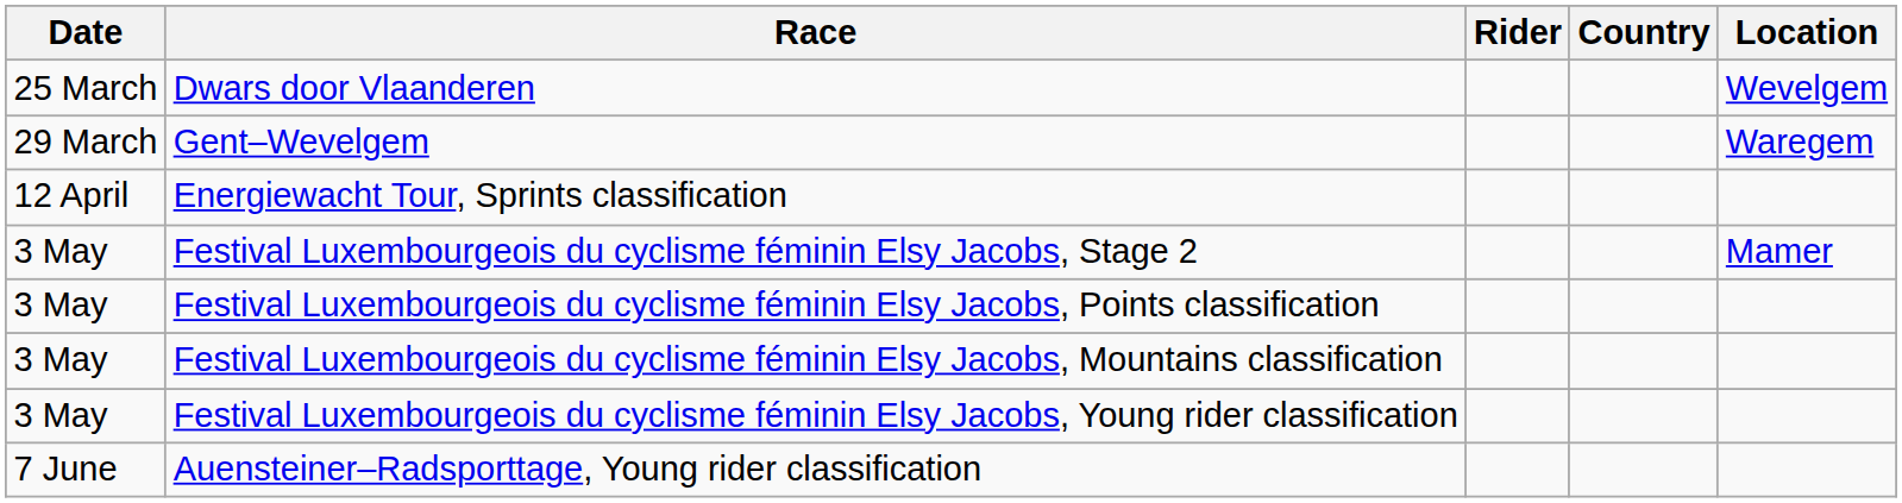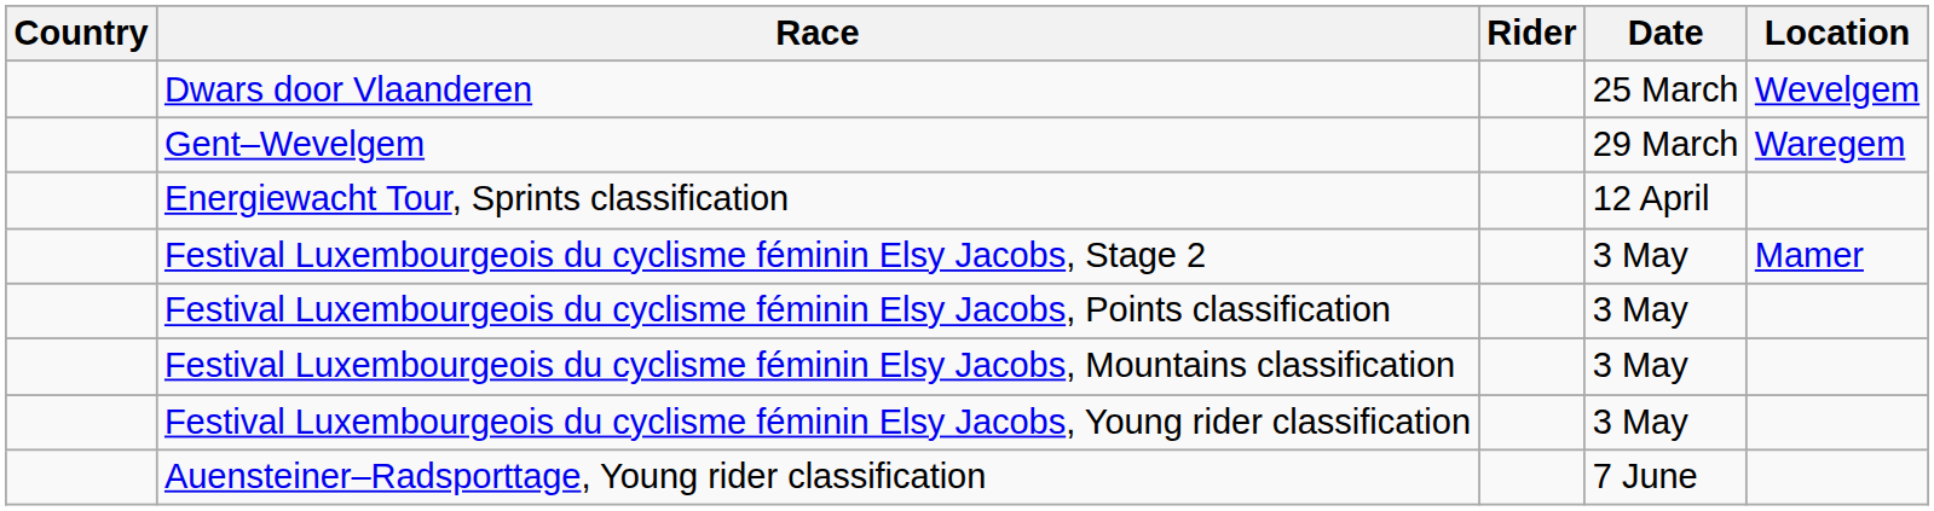 <table class="wikitable sortable">
 <tr>
-<th>Date</th>
+<th>Country</th>
 <th>Race</th>
 <th>Rider</th>
-<th>Country</th>
+<th>Date</th>
 <th>Location</th>
 </tr>
 <tr>
-<td>25 March</td>
+<td></td>
 <td><a href='#'>Dwars door Vlaanderen</a></td>
 <td></td>
-<td></td>
+<td>25 March</td>
 <td><a href='#'>Wevelgem</a></td>
 </tr>
 <tr>
-<td>29 March</td>
+<td></td>
 <td><a href='#'>Gent–Wevelgem</a></td>
 <td></td>
-<td></td>
+<td>29 March</td>
 <td><a href='#'>Waregem</a></td>
 </tr>
 <tr>
-<td>12 April</td>
+<td align="center"></td>
 <td><a href='#'>Energiewacht Tour</a>, Sprints classification</td>
 <td></td>
-<td align="center"></td>
+<td>12 April</td>
 <td></td>
 </tr>
 <tr>
-<td>3 May</td>
+<td></td>
 <td><a href='#'>Festival Luxembourgeois du cyclisme féminin Elsy Jacobs</a>, Stage 2</td>
 <td></td>
-<td></td>
+<td>3 May</td>
 <td><a href='#'>Mamer</a></td>
 </tr>
 <tr>
-<td>3 May</td>
+<td></td>
 <td><a href='#'>Festival Luxembourgeois du cyclisme féminin Elsy Jacobs</a>, Points classification</td>
 <td></td>
-<td></td>
+<td>3 May</td>
 <td></td>
 </tr>
 <tr>
-<td>3 May</td>
+<td></td>
 <td><a href='#'>Festival Luxembourgeois du cyclisme féminin Elsy Jacobs</a>, Mountains classification</td>
 <td></td>
-<td></td>
+<td>3 May</td>
 <td></td>
 </tr>
 <tr>
-<td>3 May</td>
+<td></td>
 <td><a href='#'>Festival Luxembourgeois du cyclisme féminin Elsy Jacobs</a>, Young rider classification</td>
 <td></td>
-<td></td>
+<td>3 May</td>
 <td></td>
 </tr>
 <tr>
-<td>7 June</td>
+<td></td>
 <td><a href='#'>Auensteiner–Radsporttage</a>, Young rider classification</td>
 <td></td>
-<td></td>
+<td>7 June</td>
 <td></td>
 </tr>
 </table>
